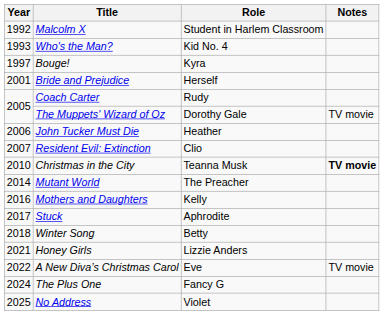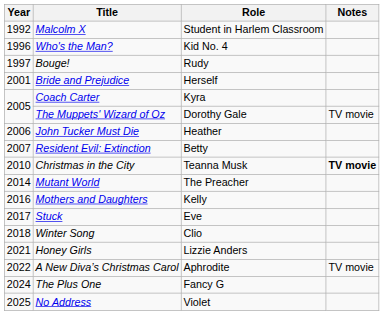 <table class="wikitable plainrowheaders sortable" style="margin-right: 0;">
 <tr>
 <th>Year</th>
 <th>Title</th>
 <th>Role</th>
 <th>Notes</th>
 </tr>
 <tr>
 <td>1992</td>
 <td><em><a href='#'>Malcolm X</a></em></td>
 <td>Student in Harlem Classroom</td>
 <td></td>
 </tr>
 <tr>
-<td>1993</td>
+<td>1996</td>
 <td><em><a href='#'>Who's the Man?</a></em></td>
 <td>Kid No. 4</td>
 <td></td>
 </tr>
 <tr>
 <td>1997</td>
 <td><em>Bouge!</em></td>
-<td>Kyra</td>
+<td>Rudy</td>
 <td></td>
 </tr>
 <tr>
 <td>2001</td>
 <td><em><a href='#'>Bride and Prejudice</a></em></td>
 <td>Herself</td>
 <td></td>
 </tr>
 <tr>
 <td rowspan=2>2005</td>
 <td><em><a href='#'>Coach Carter</a></em></td>
-<td>Rudy</td>
+<td>Kyra</td>
 <td></td>
 </tr>
 <tr>
 <td><em><a href='#'>The Muppets' Wizard of Oz</a></em></td>
 <td>Dorothy Gale</td>
 <td>TV movie</td>
 </tr>
 <tr>
 <td>2006</td>
 <td><em><a href='#'>John Tucker Must Die</a></em></td>
 <td>Heather</td>
 <td></td>
 </tr>
 <tr>
 <td>2007</td>
 <td><em><a href='#'>Resident Evil: Extinction</a></em></td>
-<td>Clio</td>
+<td>Betty</td>
 <td></td>
 </tr>
 <tr>
 <td>2010</td>
 <td><em>Christmas in the City</em></td>
 <td>Teanna Musk</td>
 <td><strong>TV movie</strong></td>
 </tr>
 <tr>
 <td>2014</td>
 <td><em><a href='#'>Mutant World</a></em></td>
 <td>The Preacher</td>
 <td></td>
 </tr>
 <tr>
 <td>2016</td>
 <td><em><a href='#'>Mothers and Daughters</a></em></td>
 <td>Kelly</td>
 <td></td>
 </tr>
 <tr>
 <td>2017</td>
 <td><em><a href='#'>Stuck</a></em></td>
-<td>Aphrodite</td>
+<td>Eve</td>
 <td></td>
 </tr>
 <tr>
 <td>2018</td>
 <td><em>Winter Song</em></td>
-<td>Betty</td>
+<td>Clio</td>
 <td></td>
 </tr>
 <tr>
 <td>2021</td>
 <td><em>Honey Girls</em></td>
 <td>Lizzie Anders</td>
 <td></td>
 </tr>
 <tr>
 <td>2022</td>
 <td><em>A New Diva’s Christmas Carol</em></td>
-<td>Eve</td>
+<td>Aphrodite</td>
 <td>TV movie</td>
 </tr>
 <tr>
 <td>2024</td>
 <td><em>The Plus One</em></td>
 <td>Fancy G</td>
 <td></td>
 </tr>
 <tr>
 <td>2025</td>
 <td><em><a href='#'>No Address</a></em></td>
 <td>Violet</td>
 <td></td>
 </tr>
 </table>
